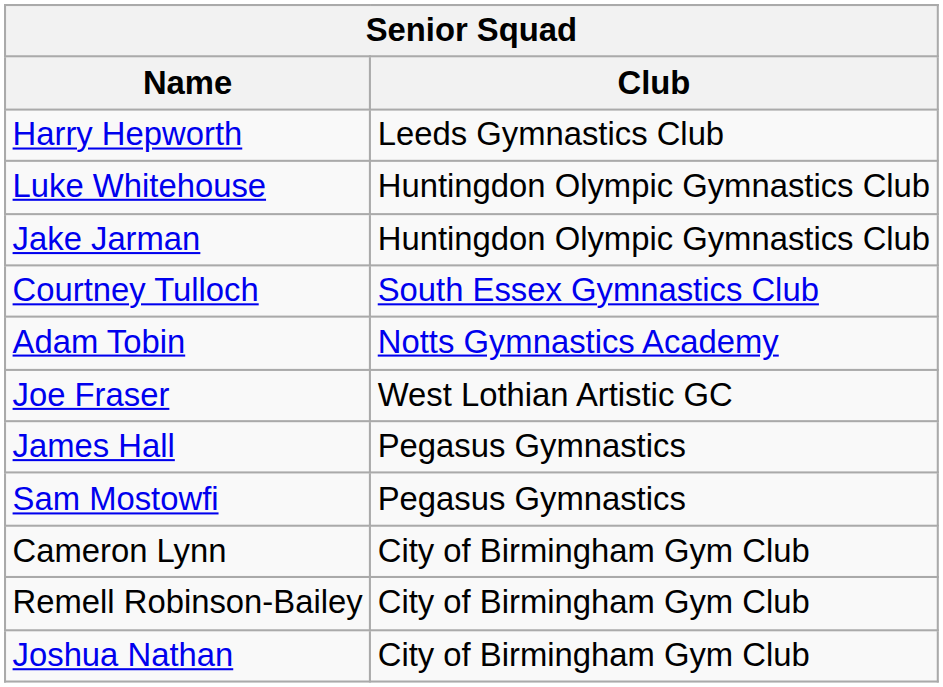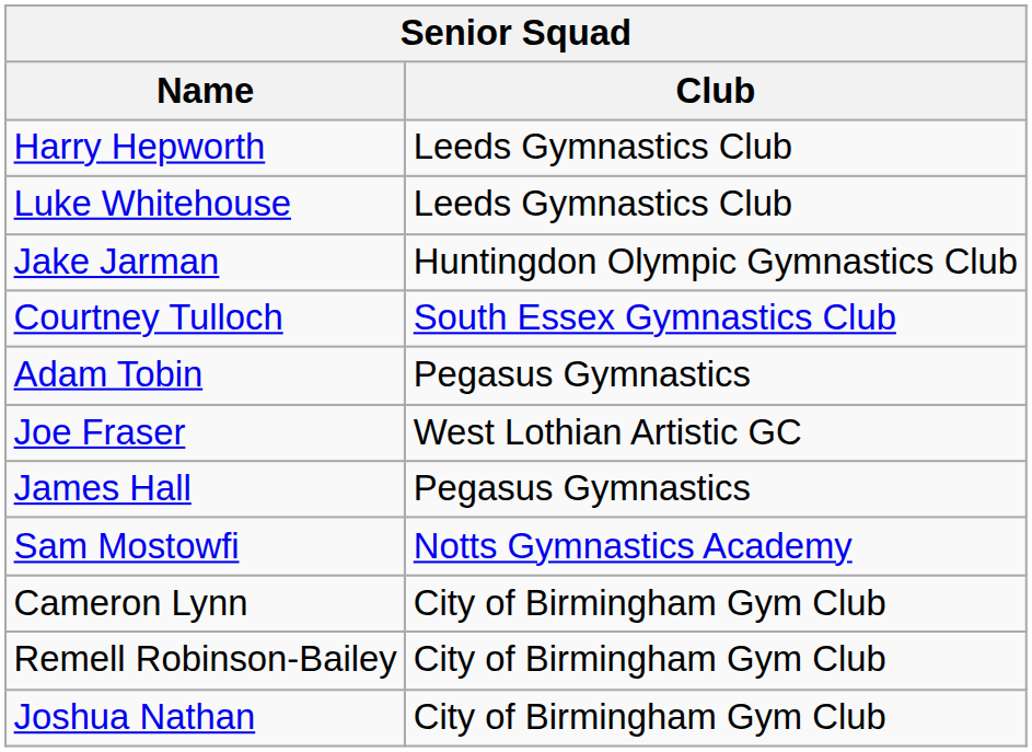 <table class="wikitable">
 <tr>
 <th colspan="2">Senior Squad</th>
 </tr>
 <tr>
 <th>Name</th>
 <th>Club</th>
 </tr>
 <tr>
 <td><a href='#'>Harry Hepworth</a></td>
 <td>Leeds Gymnastics Club</td>
 </tr>
 <tr>
 <td><a href='#'>Luke Whitehouse</a></td>
-<td>Huntingdon Olympic Gymnastics Club</td>
+<td>Leeds Gymnastics Club</td>
 </tr>
 <tr>
 <td><a href='#'>Jake Jarman</a></td>
 <td>Huntingdon Olympic Gymnastics Club</td>
 </tr>
 <tr>
 <td><a href='#'>Courtney Tulloch</a></td>
 <td><a href='#'>South Essex Gymnastics Club</a></td>
 </tr>
 <tr>
 <td><a href='#'>Adam Tobin</a></td>
-<td><a href='#'>Notts Gymnastics Academy</a></td>
+<td>Pegasus Gymnastics</td>
 </tr>
 <tr>
 <td><a href='#'>Joe Fraser</a></td>
 <td>West Lothian Artistic GC</td>
 </tr>
 <tr>
 <td><a href='#'>James Hall</a></td>
 <td>Pegasus Gymnastics</td>
 </tr>
 <tr>
 <td><a href='#'>Sam Mostowfi</a></td>
-<td>Pegasus Gymnastics</td>
+<td><a href='#'>Notts Gymnastics Academy</a></td>
 </tr>
 <tr>
 <td>Cameron Lynn</td>
 <td>City of Birmingham Gym Club</td>
 </tr>
 <tr>
 <td>Remell Robinson-Bailey</td>
 <td>City of Birmingham Gym Club</td>
 </tr>
 <tr>
 <td><a href='#'>Joshua Nathan</a></td>
 <td>City of Birmingham Gym Club</td>
 </tr>
 </table>
